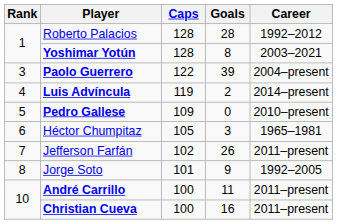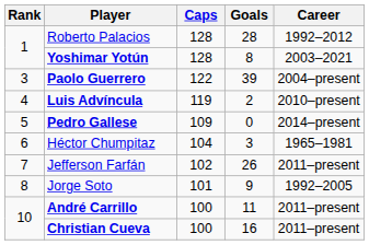 <table class="wikitable sortable" style="text-align:center;">
 <tr>
 <th scope=col>Rank</th>
 <th scope=col width=150px>Player</th>
 <th scope=col width=50px><a href='#'>Caps</a></th>
 <th scope=col width=50px>Goals</th>
 <th scope=col width=100px>Career</th>
 </tr>
 <tr>
 <td rowspan=2>1</td>
 <td align="left"><a href='#'>Roberto Palacios</a></td>
 <td>128</td>
 <td>28</td>
 <td>1992–2012</td>
 </tr>
 <tr>
 <td align="left"><strong><a href='#'>Yoshimar Yotún</a></strong></td>
 <td>128</td>
 <td>8</td>
 <td>2003–2021</td>
 </tr>
 <tr>
 <td>3</td>
 <td align="left"><strong><a href='#'>Paolo Guerrero</a></strong></td>
 <td>122</td>
 <td>39</td>
 <td>2004–present</td>
 </tr>
 <tr>
 <td>4</td>
 <td align="left"><strong><a href='#'>Luis Advíncula</a></strong></td>
 <td>119</td>
 <td>2</td>
-<td>2014–present</td>
+<td>2010–present</td>
 </tr>
 <tr>
 <td>5</td>
 <td align="left"><strong><a href='#'>Pedro Gallese</a></strong></td>
 <td>109</td>
 <td>0</td>
-<td>2010–present</td>
+<td>2014–present</td>
 </tr>
 <tr>
 <td>6</td>
 <td align="left"><a href='#'>Héctor Chumpitaz</a></td>
-<td>105</td>
+<td>104</td>
 <td>3</td>
 <td>1965–1981</td>
 </tr>
 <tr>
 <td>7</td>
 <td align="left"><a href='#'>Jefferson Farfán</a></td>
 <td>102</td>
 <td>26</td>
 <td>2011–present</td>
 </tr>
 <tr>
 <td>8</td>
 <td align="left"><a href='#'>Jorge Soto</a></td>
 <td>101</td>
 <td>9</td>
 <td>1992–2005</td>
 </tr>
 <tr>
 <td rowspan=2>10</td>
 <td align="left"><strong><a href='#'>André Carrillo</a></strong></td>
 <td>100</td>
 <td>11</td>
 <td>2011–present</td>
 </tr>
 <tr>
 <td align="left"><strong><a href='#'>Christian Cueva</a></strong></td>
 <td>100</td>
 <td>16</td>
 <td>2011–present</td>
 </tr>
 </table>
